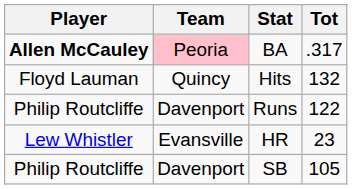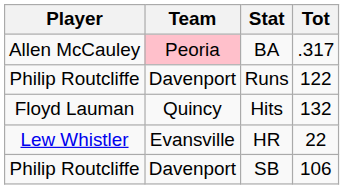 <table class="wikitable">
 <tr>
 <th>Player</th>
 <th>Team</th>
 <th>Stat</th>
 <th>Tot</th>
 </tr>
 <tr align=center>
-<td><strong>Allen McCauley</strong></td>
+<td>Allen McCauley</td>
 <td style="background: pink;">Peoria</td>
 <td>BA</td>
 <td>.317</td>
+</tr>
+<tr align=center>
+<td>Philip Routcliffe</td>
+<td>Davenport</td>
+<td>Runs</td>
+<td>122</td>
 </tr>
 <tr align=center>
 <td>Floyd Lauman</td>
 <td>Quincy</td>
 <td>Hits</td>
 <td>132</td>
 </tr>
 <tr align=center>
-<td>Philip Routcliffe</td>
-<td>Davenport</td>
-<td>Runs</td>
-<td>122</td>
-</tr>
-<tr align=center>
 <td><a href='#'>Lew Whistler</a></td>
 <td>Evansville</td>
 <td>HR</td>
-<td>23</td>
+<td>22</td>
 </tr>
 <tr align=center>
 <td>Philip Routcliffe</td>
 <td>Davenport</td>
 <td>SB</td>
-<td>105</td>
+<td>106</td>
 </tr>
 </table>
